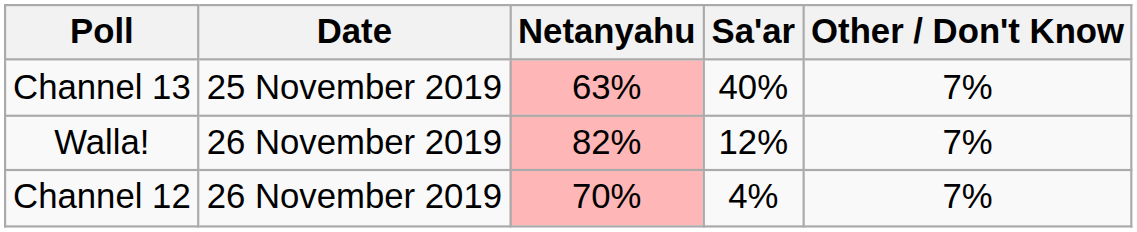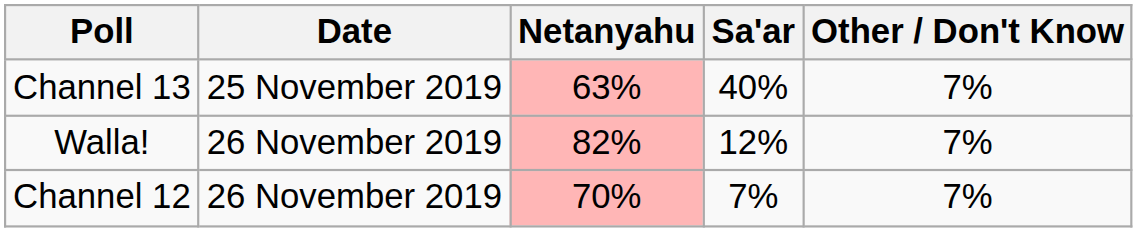 <table class="wikitable" style="text-align:center">
 <tr>
 <th>Poll</th>
 <th>Date</th>
 <th>Netanyahu</th>
 <th>Sa'ar</th>
 <th>Other / Don't Know</th>
 </tr>
 <tr>
 <td>Channel 13</td>
 <td>25 November 2019</td>
 <td style="background:#ffb6b6;">63%</td>
 <td>40%</td>
 <td>7%</td>
 </tr>
 <tr>
 <td>Walla!</td>
 <td>26 November 2019</td>
 <td style="background:#ffb6b6;">82%</td>
 <td>12%</td>
 <td>7%</td>
 </tr>
 <tr>
 <td>Channel 12</td>
 <td>26 November 2019</td>
 <td style="background:#ffb6b6;">70%</td>
-<td>4%</td>
+<td>7%</td>
 <td>7%</td>
 </tr>
 </table>
